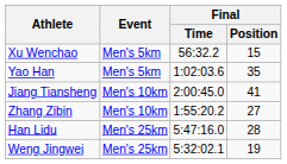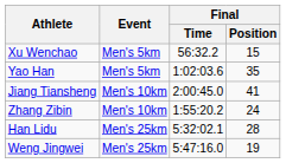 <table class="wikitable" style="font-size:90%;">
 <tr>
 <th rowspan=2>Athlete</th>
 <th rowspan=2>Event</th>
 <th colspan=2>Final</th>
 </tr>
 <tr>
 <th>Time</th>
 <th>Position</th>
 </tr>
 <tr>
 <td><a href='#'>Xu Wenchao</a></td>
 <td><a href='#'>Men's 5km</a></td>
 <td align=center>56:32.2</td>
 <td align=center>15</td>
 </tr>
 <tr>
 <td><a href='#'>Yao Han</a></td>
 <td><a href='#'>Men's 5km</a></td>
 <td align=center>1:02:03.6</td>
 <td align=center>35</td>
 </tr>
 <tr>
 <td><a href='#'>Jiang Tiansheng</a></td>
 <td><a href='#'>Men's 10km</a></td>
 <td align=center>2:00:45.0</td>
 <td align=center>41</td>
 </tr>
 <tr>
 <td><a href='#'>Zhang Zibin</a></td>
 <td><a href='#'>Men's 10km</a></td>
 <td align=center>1:55:20.2</td>
-<td align=center>27</td>
+<td align=center>24</td>
 </tr>
 <tr>
 <td><a href='#'>Han Lidu</a></td>
 <td><a href='#'>Men's 25km</a></td>
-<td align=center>5:47:16.0</td>
+<td align=center>5:32:02.1</td>
 <td align=center>28</td>
 </tr>
 <tr>
 <td><a href='#'>Weng Jingwei</a></td>
 <td><a href='#'>Men's 25km</a></td>
-<td align=center>5:32:02.1</td>
+<td align=center>5:47:16.0</td>
 <td align=center>19</td>
 </tr>
 </table>
